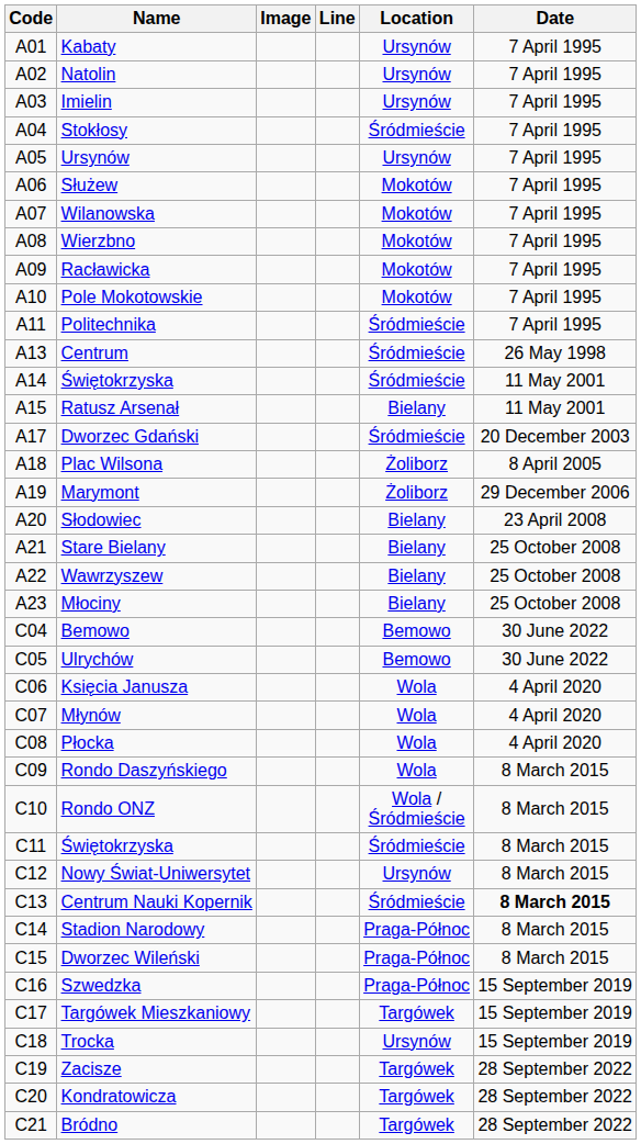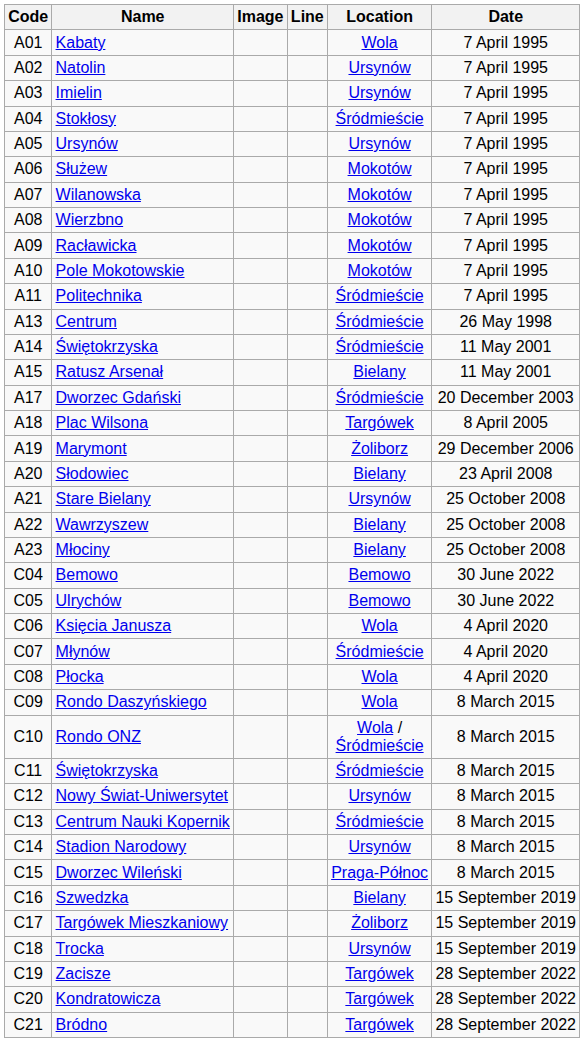 <table class="wikitable sortable" style="text-align:center">
 <tr>
 <th>Code</th>
 <th>Name</th>
 <th>Image</th>
 <th>Line</th>
 <th>Location</th>
 <th>Date</th>
 </tr>
 <tr>
 <td>A01</td>
 <td align=left><a href='#'>Kabaty</a></td>
 <td></td>
 <td></td>
-<td><a href='#'>Ursynów</a></td>
+<td><a href='#'>Wola</a></td>
 <td>7 April 1995</td>
 </tr>
 <tr>
 <td>A02</td>
 <td align=left><a href='#'>Natolin</a></td>
 <td></td>
 <td></td>
 <td><a href='#'>Ursynów</a></td>
 <td>7 April 1995</td>
 </tr>
 <tr>
 <td>A03</td>
 <td align=left><a href='#'>Imielin</a></td>
 <td></td>
 <td></td>
 <td><a href='#'>Ursynów</a></td>
 <td>7 April 1995</td>
 </tr>
 <tr>
 <td>A04</td>
 <td align=left><a href='#'>Stokłosy</a></td>
 <td></td>
 <td></td>
 <td><a href='#'>Śródmieście</a></td>
 <td>7 April 1995</td>
 </tr>
 <tr>
 <td>A05</td>
 <td align=left><a href='#'>Ursynów</a></td>
 <td></td>
 <td></td>
 <td><a href='#'>Ursynów</a></td>
 <td>7 April 1995</td>
 </tr>
 <tr>
 <td>A06</td>
 <td align=left><a href='#'>Służew</a></td>
 <td></td>
 <td></td>
 <td><a href='#'>Mokotów</a></td>
 <td>7 April 1995</td>
 </tr>
 <tr>
 <td>A07</td>
 <td align=left><a href='#'>Wilanowska</a></td>
 <td></td>
 <td></td>
 <td><a href='#'>Mokotów</a></td>
 <td>7 April 1995</td>
 </tr>
 <tr>
 <td>A08</td>
 <td align=left><a href='#'>Wierzbno</a></td>
 <td></td>
 <td></td>
 <td><a href='#'>Mokotów</a></td>
 <td>7 April 1995</td>
 </tr>
 <tr>
 <td>A09</td>
 <td align=left><a href='#'>Racławicka</a></td>
 <td></td>
 <td></td>
 <td><a href='#'>Mokotów</a></td>
 <td>7 April 1995</td>
 </tr>
 <tr>
 <td>A10</td>
 <td align=left><a href='#'>Pole Mokotowskie</a></td>
 <td></td>
 <td></td>
 <td><a href='#'>Mokotów</a></td>
 <td>7 April 1995</td>
 </tr>
 <tr>
 <td>A11</td>
 <td align=left><a href='#'>Politechnika</a></td>
 <td></td>
 <td></td>
 <td><a href='#'>Śródmieście</a></td>
 <td>7 April 1995</td>
 </tr>
 <tr>
 <td>A13</td>
 <td align=left><a href='#'>Centrum</a></td>
 <td></td>
 <td></td>
 <td><a href='#'>Śródmieście</a></td>
 <td>26 May 1998</td>
 </tr>
 <tr>
 <td>A14</td>
 <td align=left><a href='#'>Świętokrzyska</a></td>
 <td></td>
 <td></td>
 <td><a href='#'>Śródmieście</a></td>
 <td>11 May 2001</td>
 </tr>
 <tr>
 <td>A15</td>
 <td align=left><a href='#'>Ratusz Arsenał</a></td>
 <td></td>
 <td></td>
 <td><a href='#'>Bielany</a></td>
 <td>11 May 2001</td>
 </tr>
 <tr>
 <td>A17</td>
 <td align=left><a href='#'>Dworzec Gdański</a></td>
 <td></td>
 <td></td>
 <td><a href='#'>Śródmieście</a></td>
 <td>20 December 2003</td>
 </tr>
 <tr>
 <td>A18</td>
 <td align=left><a href='#'>Plac Wilsona</a></td>
 <td></td>
 <td></td>
-<td><a href='#'>Żoliborz</a></td>
+<td><a href='#'>Targówek</a></td>
 <td>8 April 2005</td>
 </tr>
 <tr>
 <td>A19</td>
 <td align=left><a href='#'>Marymont</a></td>
 <td></td>
 <td></td>
 <td><a href='#'>Żoliborz</a></td>
 <td>29 December 2006</td>
 </tr>
 <tr>
 <td>A20</td>
 <td align=left><a href='#'>Słodowiec</a></td>
 <td></td>
 <td></td>
 <td><a href='#'>Bielany</a></td>
 <td>23 April 2008</td>
 </tr>
 <tr>
 <td>A21</td>
 <td align=left><a href='#'>Stare Bielany</a></td>
 <td></td>
 <td></td>
-<td><a href='#'>Bielany</a></td>
+<td><a href='#'>Ursynów</a></td>
 <td>25 October 2008</td>
 </tr>
 <tr>
 <td>A22</td>
 <td align=left><a href='#'>Wawrzyszew</a></td>
 <td></td>
 <td></td>
 <td><a href='#'>Bielany</a></td>
 <td>25 October 2008</td>
 </tr>
 <tr>
 <td>A23</td>
 <td align=left><a href='#'>Młociny</a></td>
 <td></td>
 <td></td>
 <td><a href='#'>Bielany</a></td>
 <td>25 October 2008</td>
 </tr>
 <tr>
 </tr>
 <tr>
 <td>C04</td>
 <td align=left><a href='#'>Bemowo</a></td>
 <td></td>
 <td></td>
 <td><a href='#'>Bemowo</a></td>
 <td>30 June 2022</td>
 </tr>
 <tr>
 <td>C05</td>
 <td align=left><a href='#'>Ulrychów</a></td>
 <td></td>
 <td></td>
 <td><a href='#'>Bemowo</a></td>
 <td>30 June 2022</td>
 </tr>
 <tr>
 <td>C06</td>
 <td align=left><a href='#'>Księcia Janusza</a></td>
 <td></td>
 <td></td>
 <td><a href='#'>Wola</a></td>
 <td>4 April 2020</td>
 </tr>
 <tr>
 <td>C07</td>
 <td align=left><a href='#'>Młynów</a></td>
 <td></td>
 <td></td>
-<td><a href='#'>Wola</a></td>
+<td><a href='#'>Śródmieście</a></td>
 <td>4 April 2020</td>
 </tr>
 <tr>
 <td>C08</td>
 <td align=left><a href='#'>Płocka</a></td>
 <td></td>
 <td></td>
 <td><a href='#'>Wola</a></td>
 <td>4 April 2020</td>
 </tr>
 <tr>
 <td>C09</td>
 <td align=left><a href='#'>Rondo Daszyńskiego</a></td>
 <td></td>
 <td></td>
 <td><a href='#'>Wola</a></td>
 <td>8 March 2015</td>
 </tr>
 <tr>
 <td>C10</td>
 <td align=left><a href='#'>Rondo ONZ</a></td>
 <td></td>
 <td></td>
 <td><a href='#'>Wola</a> /<br><a href='#'>Śródmieście</a></td>
 <td>8 March 2015</td>
 </tr>
 <tr>
 <td>C11</td>
 <td align=left><a href='#'>Świętokrzyska</a></td>
 <td></td>
 <td></td>
 <td><a href='#'>Śródmieście</a></td>
 <td>8 March 2015</td>
 </tr>
 <tr>
 <td>C12</td>
 <td align=left><a href='#'>Nowy Świat-Uniwersytet</a></td>
 <td></td>
 <td></td>
 <td><a href='#'>Ursynów</a></td>
 <td>8 March 2015</td>
 </tr>
 <tr>
 <td>C13</td>
 <td align=left><a href='#'>Centrum Nauki Kopernik</a></td>
 <td></td>
 <td></td>
 <td><a href='#'>Śródmieście</a></td>
-<td><strong>8 March 2015</strong></td>
+<td>8 March 2015</td>
 </tr>
 <tr>
 <td>C14</td>
 <td align=left><a href='#'>Stadion Narodowy</a></td>
 <td></td>
 <td></td>
-<td><a href='#'>Praga-Północ</a></td>
+<td><a href='#'>Ursynów</a></td>
 <td>8 March 2015</td>
 </tr>
 <tr>
 <td>C15</td>
 <td align=left><a href='#'>Dworzec Wileński</a></td>
 <td></td>
 <td></td>
 <td><a href='#'>Praga-Północ</a></td>
 <td>8 March 2015</td>
 </tr>
 <tr>
 <td>C16</td>
 <td align=left><a href='#'>Szwedzka</a></td>
 <td></td>
 <td></td>
-<td><a href='#'>Praga-Północ</a></td>
+<td><a href='#'>Bielany</a></td>
 <td>15 September 2019</td>
 </tr>
 <tr>
 <td>C17</td>
 <td align=left><a href='#'>Targówek Mieszkaniowy</a></td>
 <td></td>
 <td></td>
-<td><a href='#'>Targówek</a></td>
+<td><a href='#'>Żoliborz</a></td>
 <td>15 September 2019</td>
 </tr>
 <tr>
 <td>C18</td>
 <td align=left><a href='#'>Trocka</a></td>
 <td></td>
 <td></td>
 <td><a href='#'>Ursynów</a></td>
 <td>15 September 2019</td>
 </tr>
 <tr>
 <td>C19</td>
 <td align=left><a href='#'>Zacisze</a></td>
 <td></td>
 <td></td>
 <td><a href='#'>Targówek</a></td>
 <td>28 September 2022</td>
 </tr>
 <tr>
 <td>C20</td>
 <td align=left><a href='#'>Kondratowicza</a></td>
 <td></td>
 <td></td>
 <td><a href='#'>Targówek</a></td>
 <td>28 September 2022</td>
 </tr>
 <tr>
 <td>C21</td>
 <td align=left><a href='#'>Bródno</a></td>
 <td></td>
 <td></td>
 <td><a href='#'>Targówek</a></td>
 <td>28 September 2022</td>
 </tr>
 </table>
